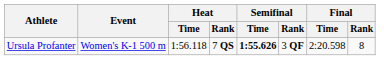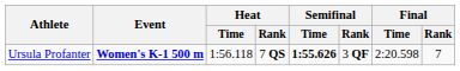 <table class=wikitable style=font-size:90%;text-align:center>
 <tr>
 <th rowspan=2>Athlete</th>
 <th rowspan=2>Event</th>
 <th colspan=2>Heat</th>
 <th colspan=2>Semifinal</th>
 <th colspan=2>Final</th>
 </tr>
 <tr style=font-size:95%>
 <th>Time</th>
 <th>Rank</th>
 <th>Time</th>
 <th>Rank</th>
 <th>Time</th>
 <th>Rank</th>
 </tr>
 <tr>
 <td align=left><a href='#'>Ursula Profanter</a></td>
-<td align=left><a href='#'>Women's K-1 500 m</a></td>
+<td align=left><strong><a href='#'>Women's K-1 500 m</a></strong></td>
 <td>1:56.118</td>
 <td>7 <strong>QS</strong></td>
 <td><strong>1:55.626</strong></td>
 <td>3 <strong>QF</strong></td>
 <td>2:20.598</td>
-<td>8</td>
+<td>7</td>
 </tr>
 </table>
